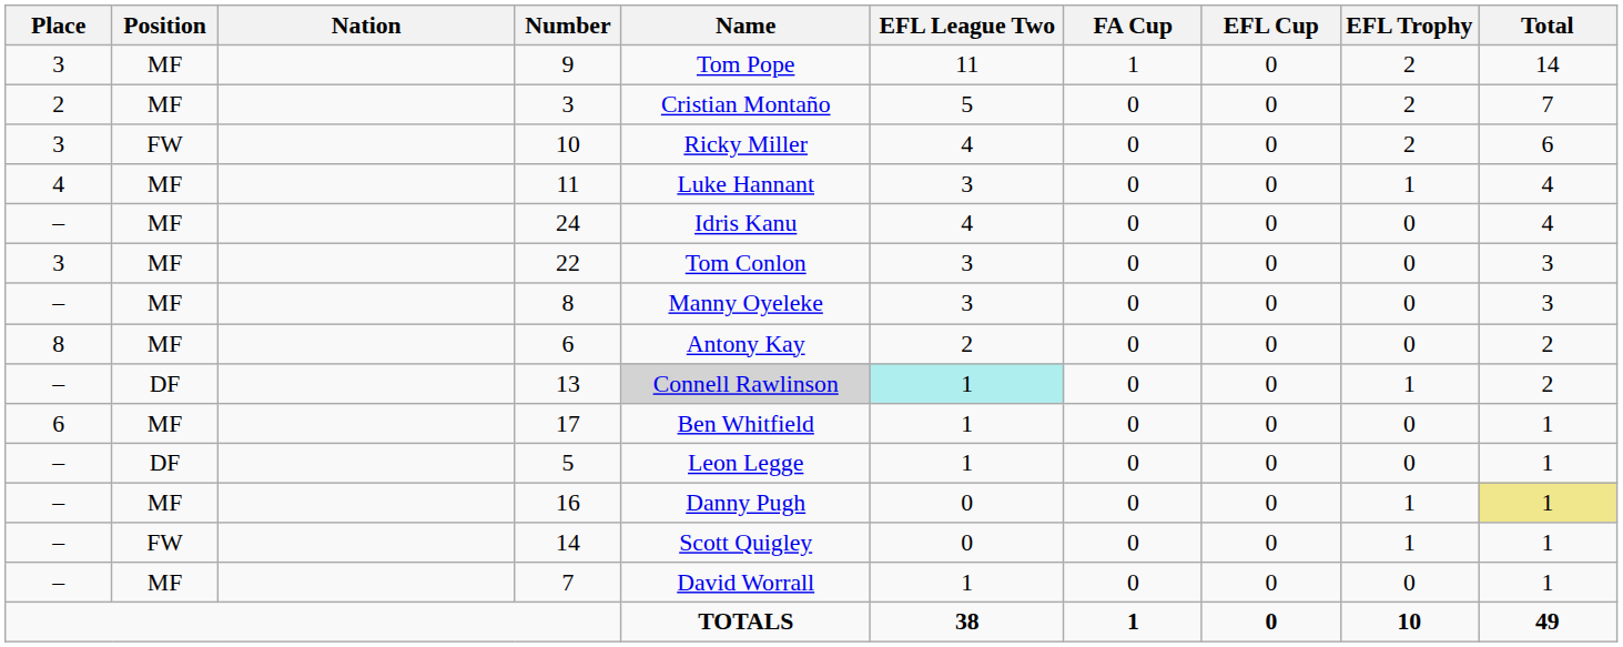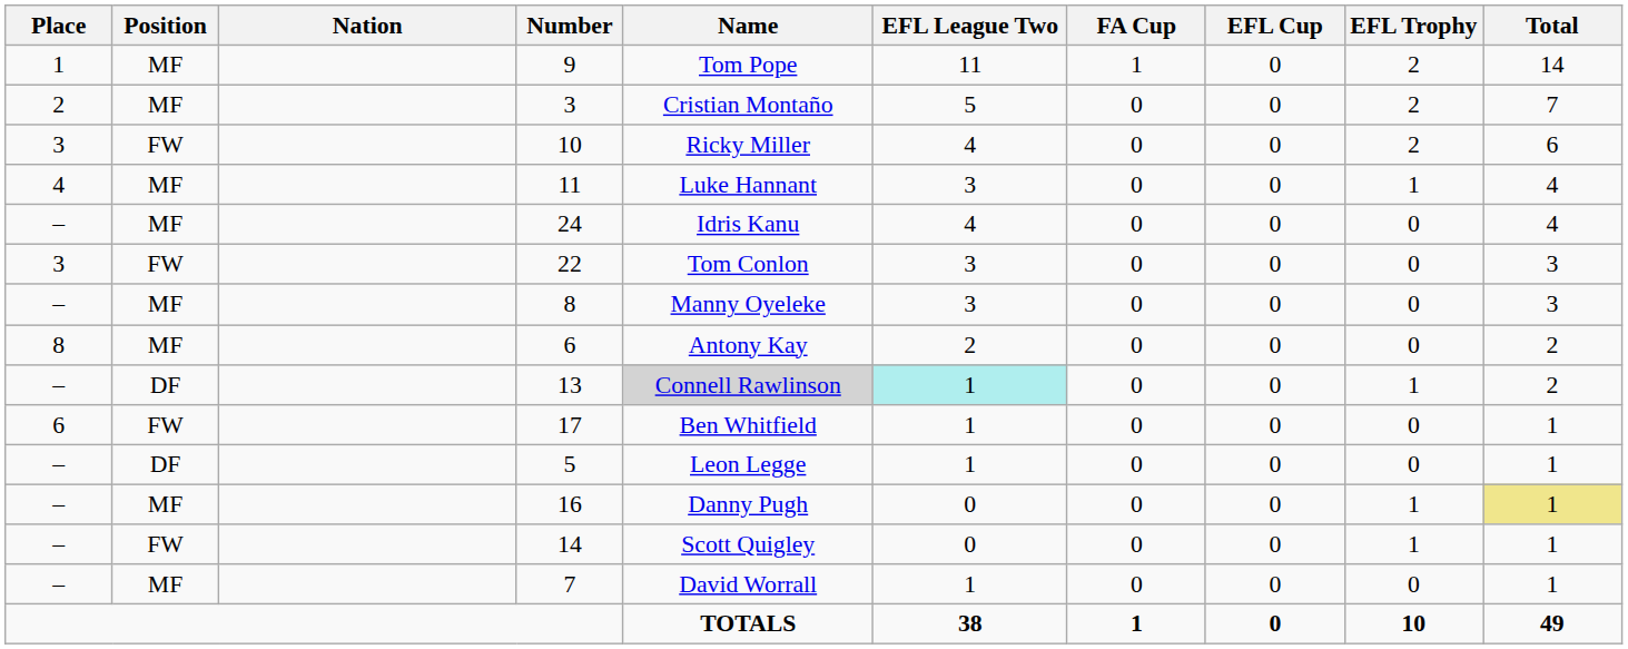 <table class="wikitable" style="font-size: 95%; text-align: center;">
 <tr>
 <th width=60>Place</th>
 <th width=60>Position</th>
 <th width=180>Nation</th>
 <th width=60>Number</th>
 <th width=150>Name</th>
 <th width=115>EFL League Two</th>
 <th width=80>FA Cup</th>
 <th width=80>EFL Cup</th>
 <th width=80>EFL Trophy</th>
 <th width=80>Total</th>
 </tr>
 <tr>
-<td>3</td>
+<td>1</td>
 <td>MF</td>
 <td></td>
 <td>9</td>
 <td><a href='#'>Tom Pope</a></td>
 <td>11</td>
 <td>1</td>
 <td>0</td>
 <td>2</td>
 <td>14</td>
 </tr>
 <tr>
 <td>2</td>
 <td>MF</td>
 <td></td>
 <td>3</td>
 <td><a href='#'>Cristian Montaño</a></td>
 <td>5</td>
 <td>0</td>
 <td>0</td>
 <td>2</td>
 <td>7</td>
 </tr>
 <tr>
 <td>3</td>
 <td>FW</td>
 <td></td>
 <td>10</td>
 <td><a href='#'>Ricky Miller</a></td>
 <td>4</td>
 <td>0</td>
 <td>0</td>
 <td>2</td>
 <td>6</td>
 </tr>
 <tr>
 <td>4</td>
 <td>MF</td>
 <td></td>
 <td>11</td>
 <td><a href='#'>Luke Hannant</a></td>
 <td>3</td>
 <td>0</td>
 <td>0</td>
 <td>1</td>
 <td>4</td>
 </tr>
 <tr>
 <td>–</td>
 <td>MF</td>
 <td></td>
 <td>24</td>
 <td><a href='#'>Idris Kanu</a></td>
 <td>4</td>
 <td>0</td>
 <td>0</td>
 <td>0</td>
 <td>4</td>
 </tr>
 <tr>
 <td>3</td>
-<td>MF</td>
+<td>FW</td>
 <td></td>
 <td>22</td>
 <td><a href='#'>Tom Conlon</a></td>
 <td>3</td>
 <td>0</td>
 <td>0</td>
 <td>0</td>
 <td>3</td>
 </tr>
 <tr>
 <td>–</td>
 <td>MF</td>
 <td></td>
 <td>8</td>
 <td><a href='#'>Manny Oyeleke</a></td>
 <td>3</td>
 <td>0</td>
 <td>0</td>
 <td>0</td>
 <td>3</td>
 </tr>
 <tr>
 <td>8</td>
 <td>MF</td>
 <td></td>
 <td>6</td>
 <td><a href='#'>Antony Kay</a></td>
 <td>2</td>
 <td>0</td>
 <td>0</td>
 <td>0</td>
 <td>2</td>
 </tr>
 <tr>
 <td>–</td>
 <td>DF</td>
 <td></td>
 <td>13</td>
 <td style="background: lightgrey;"><a href='#'>Connell Rawlinson</a></td>
 <td style="background: paleturquoise;">1</td>
 <td>0</td>
 <td>0</td>
 <td>1</td>
 <td>2</td>
 </tr>
 <tr>
 <td>6</td>
-<td>MF</td>
+<td>FW</td>
 <td></td>
 <td>17</td>
 <td><a href='#'>Ben Whitfield</a></td>
 <td>1</td>
 <td>0</td>
 <td>0</td>
 <td>0</td>
 <td>1</td>
 </tr>
 <tr>
 <td>–</td>
 <td>DF</td>
 <td></td>
 <td>5</td>
 <td><a href='#'>Leon Legge</a></td>
 <td>1</td>
 <td>0</td>
 <td>0</td>
 <td>0</td>
 <td>1</td>
 </tr>
 <tr>
 <td>–</td>
 <td>MF</td>
 <td></td>
 <td>16</td>
 <td><a href='#'>Danny Pugh</a></td>
 <td>0</td>
 <td>0</td>
 <td>0</td>
 <td>1</td>
 <td style="background: khaki;">1</td>
 </tr>
 <tr>
 <td>–</td>
 <td>FW</td>
 <td></td>
 <td>14</td>
 <td><a href='#'>Scott Quigley</a></td>
 <td>0</td>
 <td>0</td>
 <td>0</td>
 <td>1</td>
 <td>1</td>
 </tr>
 <tr>
 <td>–</td>
 <td>MF</td>
 <td></td>
 <td>7</td>
 <td><a href='#'>David Worrall</a></td>
 <td>1</td>
 <td>0</td>
 <td>0</td>
 <td>0</td>
 <td>1</td>
 </tr>
 <tr>
 <td colspan="4"></td>
 <td><strong>TOTALS</strong></td>
 <td><strong>38</strong></td>
 <td><strong>1</strong></td>
 <td><strong>0</strong></td>
 <td><strong>10</strong></td>
 <td><strong>49</strong></td>
 </tr>
 </table>
